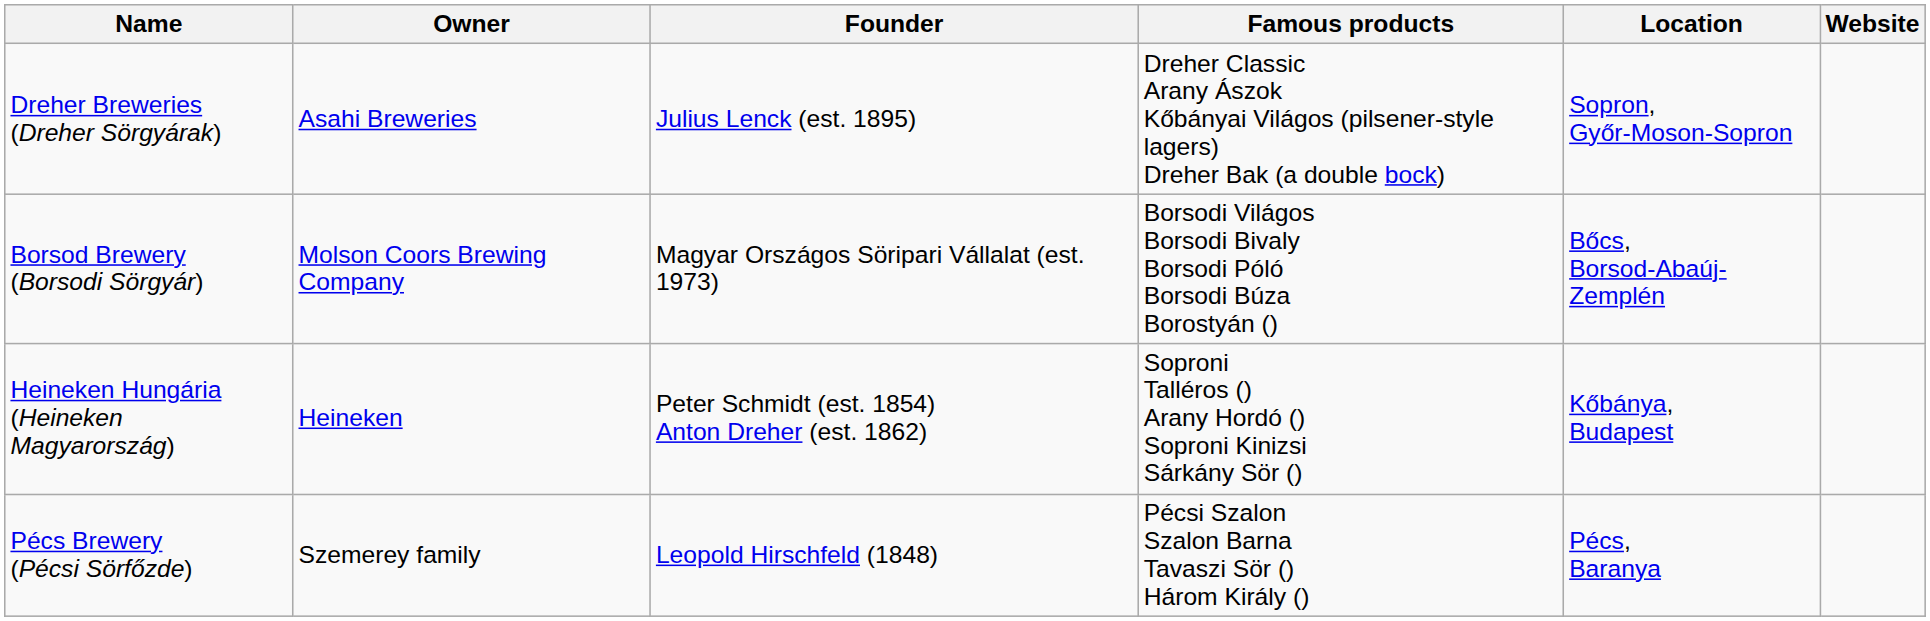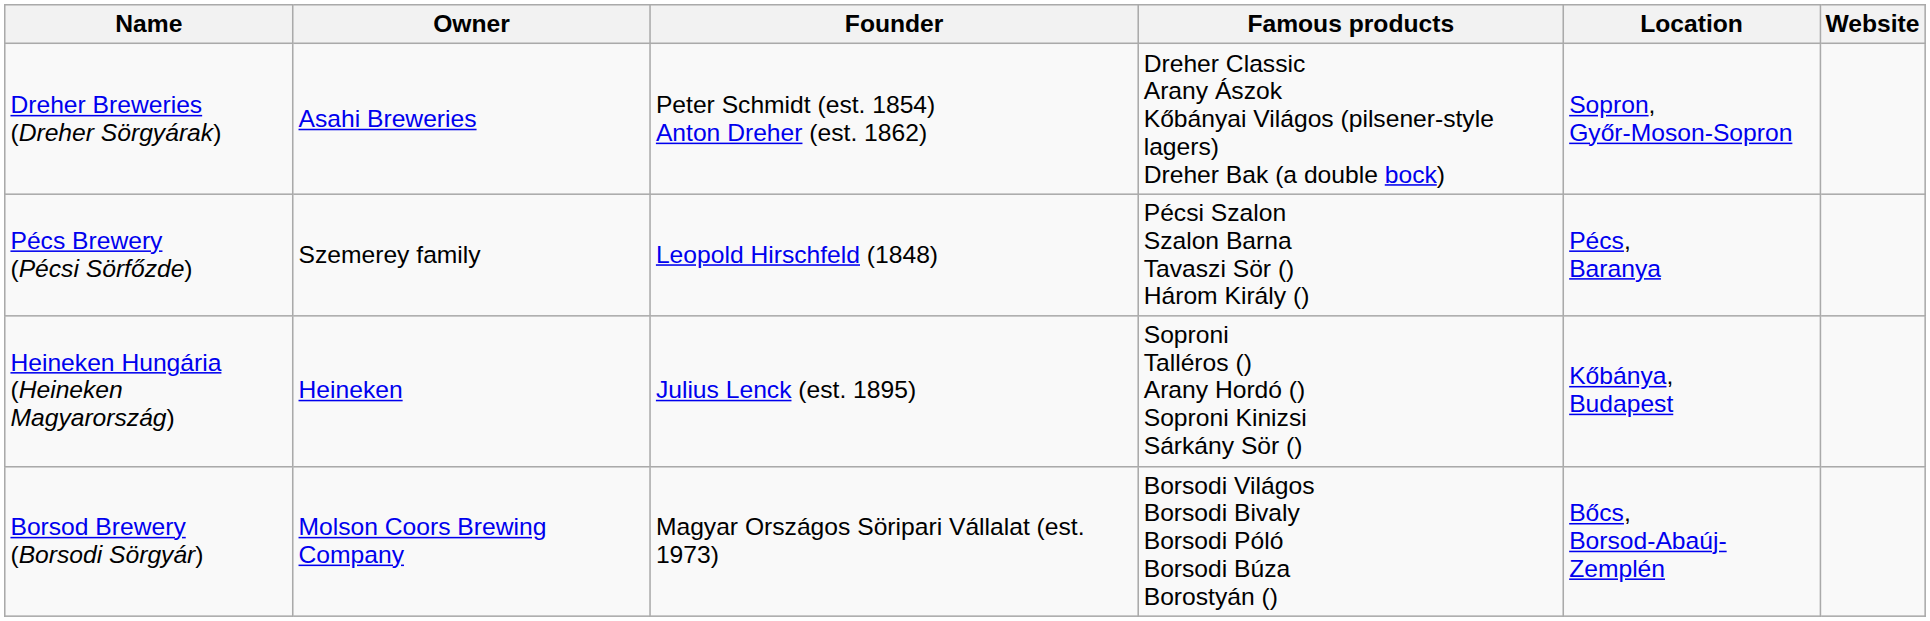 <table class="wikitable">
 <tr>
 <th>Name</th>
 <th>Owner</th>
 <th>Founder</th>
 <th>Famous products</th>
 <th>Location</th>
 <th>Website</th>
 </tr>
 <tr>
 <td><a href='#'>Dreher Breweries</a> <br>(<em>Dreher Sörgyárak</em>)</td>
 <td><a href='#'>Asahi Breweries</a></td>
-<td><a href='#'>Julius Lenck</a> (est. 1895)</td>
+<td>Peter Schmidt (est. 1854) <br><a href='#'>Anton Dreher</a> (est. 1862)</td>
 <td>Dreher Classic <br>Arany Ászok <br>Kőbányai Világos (pilsener-style lagers) <br>Dreher Bak (a double <a href='#'>bock</a>)</td>
 <td><a href='#'>Sopron</a>, <br><a href='#'>Győr-Moson-Sopron</a></td>
+<td></td>
+</tr>
+<tr>
+<td><a href='#'>Pécs Brewery</a> <br>(<em>Pécsi Sörfőzde</em>)</td>
+<td>Szemerey family</td>
+<td><a href='#'>Leopold Hirschfeld</a> (1848)</td>
+<td>Pécsi Szalon <br>Szalon Barna <br>Tavaszi Sör () <br>Három Király ()</td>
+<td><a href='#'>Pécs</a>, <br><a href='#'>Baranya</a></td>
+<td></td>
+</tr>
+<tr>
+<td><a href='#'>Heineken Hungária</a> <br>(<em>Heineken Magyarország</em>)</td>
+<td><a href='#'>Heineken</a></td>
+<td><a href='#'>Julius Lenck</a> (est. 1895)</td>
+<td>Soproni <br>Talléros () <br>Arany Hordó () <br>Soproni Kinizsi <br>Sárkány Sör ()</td>
+<td><a href='#'>Kőbánya</a>, <br><a href='#'>Budapest</a></td>
 <td></td>
 </tr>
 <tr>
 <td><a href='#'>Borsod Brewery</a> <br>(<em>Borsodi Sörgyár</em>)</td>
 <td><a href='#'>Molson Coors Brewing Company</a></td>
 <td>Magyar Országos Söripari Vállalat (est. 1973)</td>
 <td>Borsodi Világos <br>Borsodi Bivaly <br>Borsodi Póló <br>Borsodi Búza <br>Borostyán ()</td>
 <td><a href='#'>Bőcs</a>, <br><a href='#'>Borsod-Abaúj-Zemplén</a></td>
 <td></td>
 </tr>
-<tr>
-<td><a href='#'>Heineken Hungária</a> <br>(<em>Heineken Magyarország</em>)</td>
-<td><a href='#'>Heineken</a></td>
-<td>Peter Schmidt (est. 1854) <br><a href='#'>Anton Dreher</a> (est. 1862)</td>
-<td>Soproni <br>Talléros () <br>Arany Hordó () <br>Soproni Kinizsi <br>Sárkány Sör ()</td>
-<td><a href='#'>Kőbánya</a>, <br><a href='#'>Budapest</a></td>
-<td></td>
-</tr>
-<tr>
-<td><a href='#'>Pécs Brewery</a> <br>(<em>Pécsi Sörfőzde</em>)</td>
-<td>Szemerey family</td>
-<td><a href='#'>Leopold Hirschfeld</a> (1848)</td>
-<td>Pécsi Szalon <br>Szalon Barna <br>Tavaszi Sör () <br>Három Király ()</td>
-<td><a href='#'>Pécs</a>, <br><a href='#'>Baranya</a></td>
-<td></td>
-</tr>
 </table>
